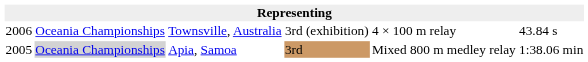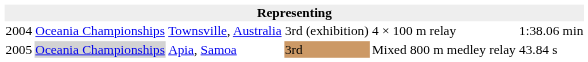 <table>
 <tr>
 <th bgcolor="#eeeeee" colspan="6">Representing </th>
 </tr>
 <tr>
-<td>2006</td>
+<td>2004</td>
 <td><a href='#'>Oceania Championships</a></td>
 <td><a href='#'>Townsville</a>, <a href='#'>Australia</a></td>
 <td>3rd (exhibition)</td>
 <td>4 × 100 m relay</td>
-<td>43.84 s</td>
+<td>1:38.06 min</td>
 </tr>
 <tr>
 <td>2005</td>
 <td style="background: lightgrey;"><a href='#'>Oceania Championships</a></td>
 <td><a href='#'>Apia</a>, <a href='#'>Samoa</a></td>
 <td bgcolor=cc9966>3rd</td>
 <td>Mixed 800 m medley relay</td>
-<td>1:38.06 min</td>
+<td>43.84 s</td>
 </tr>
 </table>
